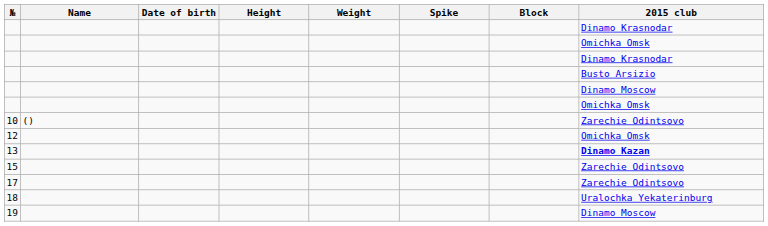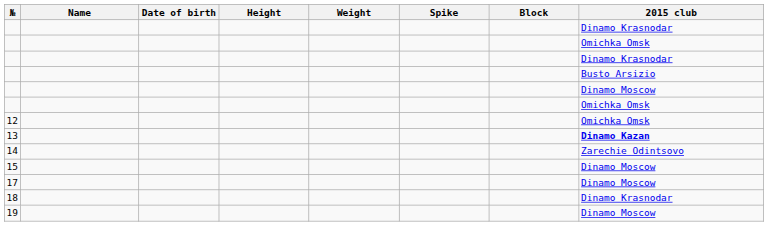 <table class="wikitable sortable" style="font-size:100%; text-align:center;">
 <tr>
 <th>№</th>
 <th style="width:12em">Name</th>
 <th style="width:8em">Date of birth</th>
 <th style="width:9em">Height</th>
 <th style="width:9em">Weight</th>
 <th style="width:9em">Spike</th>
 <th style="width:9em">Block</th>
 <th style="width:19em">2015 club</th>
 </tr>
 <tr>
 <td></td>
 <td align=left></td>
 <td align=right></td>
 <td></td>
 <td></td>
 <td></td>
 <td></td>
 <td align=left> <a href='#'>Dinamo Krasnodar</a></td>
 </tr>
 <tr>
 <td></td>
 <td align=left></td>
 <td align=right></td>
 <td></td>
 <td></td>
 <td></td>
 <td></td>
 <td align=left> <a href='#'>Omichka Omsk</a></td>
 </tr>
 <tr>
 <td></td>
 <td align=left></td>
 <td align=right></td>
 <td></td>
 <td></td>
 <td></td>
 <td></td>
 <td align=left> <a href='#'>Dinamo Krasnodar</a></td>
 </tr>
 <tr>
 <td></td>
 <td align=left></td>
 <td align=right></td>
 <td></td>
 <td></td>
 <td></td>
 <td></td>
 <td align=left> <a href='#'>Busto Arsizio</a></td>
 </tr>
 <tr>
 <td></td>
 <td align=left></td>
 <td align=right></td>
 <td></td>
 <td></td>
 <td></td>
 <td></td>
 <td align=left> <a href='#'>Dinamo Moscow</a></td>
 </tr>
 <tr>
 <td></td>
 <td align=left></td>
 <td align=right></td>
 <td></td>
 <td></td>
 <td></td>
 <td></td>
 <td align=left> <a href='#'>Omichka Omsk</a></td>
 </tr>
 <tr>
-<td>10</td>
-<td align=left> ()</td>
-<td align=right></td>
-<td></td>
-<td></td>
-<td></td>
-<td></td>
-<td align=left> <a href='#'>Zarechie Odintsovo</a></td>
-</tr>
-<tr>
 <td>12</td>
 <td align=left></td>
 <td align=right></td>
 <td></td>
 <td></td>
 <td></td>
 <td></td>
 <td align=left> <a href='#'>Omichka Omsk</a></td>
 </tr>
 <tr>
 <td>13</td>
 <td align=left></td>
 <td align=right></td>
 <td></td>
 <td></td>
 <td></td>
 <td></td>
 <td align=left><strong> <a href='#'>Dinamo Kazan</a></strong></td>
 </tr>
 <tr>
-<td>15</td>
+<td>14</td>
 <td align=left></td>
 <td align=right></td>
 <td></td>
 <td></td>
 <td></td>
 <td></td>
 <td align=left> <a href='#'>Zarechie Odintsovo</a></td>
 </tr>
 <tr>
+<td>15</td>
+<td align=left></td>
+<td align=right></td>
+<td></td>
+<td></td>
+<td></td>
+<td></td>
+<td align=left> <a href='#'>Dinamo Moscow</a></td>
+</tr>
+<tr>
 <td>17</td>
 <td align=left></td>
 <td align=right></td>
 <td></td>
 <td></td>
 <td></td>
 <td></td>
-<td align=left> <a href='#'>Zarechie Odintsovo</a></td>
+<td align=left> <a href='#'>Dinamo Moscow</a></td>
 </tr>
 <tr>
 <td>18</td>
 <td align=left></td>
 <td align=right></td>
 <td></td>
 <td></td>
 <td></td>
 <td></td>
-<td align=left> <a href='#'>Uralochka Yekaterinburg</a></td>
+<td align=left> <a href='#'>Dinamo Krasnodar</a></td>
 </tr>
 <tr>
 <td>19</td>
 <td align=left></td>
 <td align=right></td>
 <td></td>
 <td></td>
 <td></td>
 <td></td>
 <td align=left> <a href='#'>Dinamo Moscow</a></td>
 </tr>
 </table>
